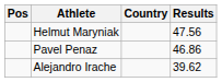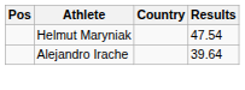 <table class="wikitable">
 <tr>
 <th>Pos</th>
 <th>Athlete</th>
 <th>Country</th>
 <th>Results</th>
 </tr>
 <tr>
 <td align="center"></td>
 <td>Helmut Maryniak</td>
 <td></td>
-<td>47.56</td>
-</tr>
-<tr>
-<td align="center"></td>
-<td>Pavel Penaz</td>
-<td></td>
-<td>46.86</td>
+<td>47.54</td>
 </tr>
 <tr>
 <td align="center"></td>
 <td>Alejandro Irache</td>
 <td></td>
-<td>39.62</td>
+<td>39.64</td>
 </tr>
 </table>
